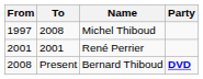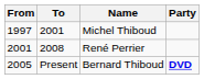 <table class="wikitable">
 <tr>
 <th>From</th>
 <th>To</th>
 <th>Name</th>
 <th>Party</th>
 </tr>
 <tr>
 <td>1997</td>
-<td>2008</td>
+<td>2001</td>
 <td>Michel Thiboud</td>
 <td></td>
 </tr>
 <tr>
 <td>2001</td>
-<td>2001</td>
+<td>2008</td>
 <td>René Perrier</td>
 <td></td>
 </tr>
 <tr>
-<td>2008</td>
+<td>2005</td>
 <td>Present</td>
 <td>Bernard Thiboud</td>
 <td><strong><a href='#'>DVD</a></strong></td>
 </tr>
 </table>
